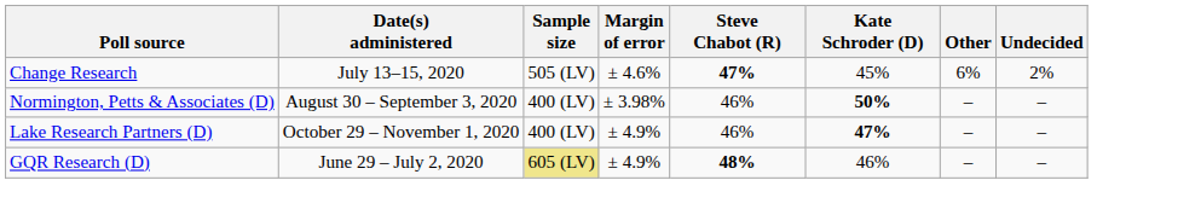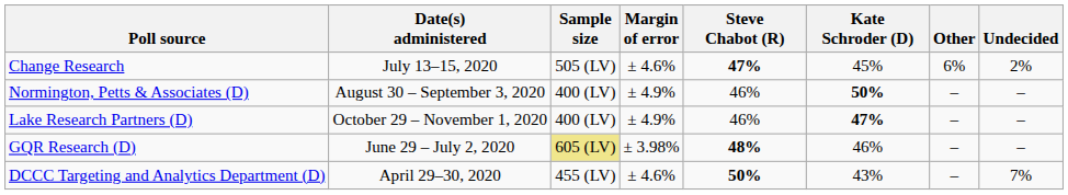 <table class="wikitable" style="font-size:90%;text-align:center;">
 <tr valign=bottom>
 <th>Poll source</th>
 <th>Date(s)<br>administered</th>
 <th>Sample<br>size</th>
 <th>Margin<br>of error</th>
 <th style="width:100px;">Steve<br>Chabot (R)</th>
 <th style="width:100px;">Kate<br>Schroder (D)</th>
 <th>Other</th>
 <th>Undecided</th>
 </tr>
 <tr>
 <td style="text-align:left;"><a href='#'>Change Research</a></td>
 <td>July 13–15, 2020</td>
 <td>505 (LV)</td>
 <td>± 4.6%</td>
 <td><strong>47%</strong></td>
 <td>45%</td>
 <td>6%</td>
 <td>2%</td>
 </tr>
 <tr>
 <td style="text-align:left;"><a href='#'>Normington, Petts & Associates (D)</a></td>
 <td>August 30 – September 3, 2020</td>
 <td>400 (LV)</td>
-<td>± 3.98%</td>
+<td>± 4.9%</td>
 <td>46%</td>
 <td><strong>50%</strong></td>
 <td>–</td>
 <td>–</td>
 </tr>
 <tr>
 <td style="text-align:left;"><a href='#'>Lake Research Partners (D)</a></td>
 <td>October 29 – November 1, 2020</td>
 <td>400 (LV)</td>
 <td>± 4.9%</td>
 <td>46%</td>
 <td><strong>47%</strong></td>
 <td>–</td>
 <td>–</td>
 </tr>
 <tr>
 <td style="text-align:left;"><a href='#'>GQR Research (D)</a></td>
 <td>June 29 – July 2, 2020</td>
 <td style="background: khaki;">605 (LV)</td>
-<td>± 4.9%</td>
+<td>± 3.98%</td>
 <td><strong>48%</strong></td>
 <td>46%</td>
 <td>–</td>
 <td>–</td>
 </tr>
+<tr>
+<td style="text-align:left;"><a href='#'>DCCC Targeting and Analytics Department (D)</a></td>
+<td>April 29–30, 2020</td>
+<td>455 (LV)</td>
+<td>± 4.6%</td>
+<td><strong>50%</strong></td>
+<td>43%</td>
+<td>–</td>
+<td>7%</td>
+</tr>
 </table>
